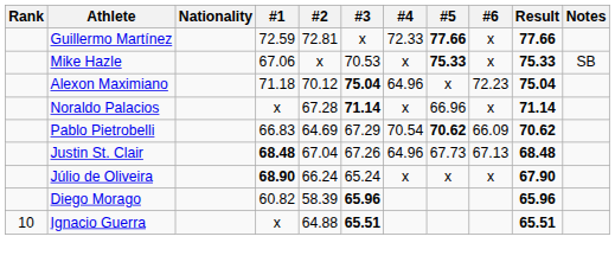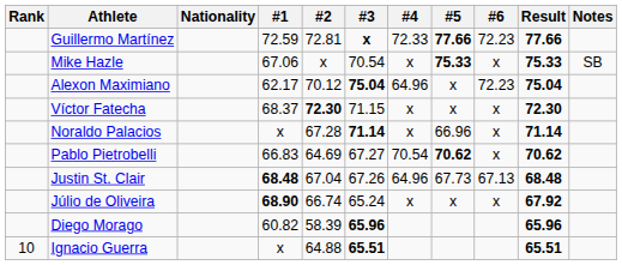 <table class="wikitable sortable" style="text-align:center">
 <tr>
 <th>Rank</th>
 <th>Athlete</th>
 <th>Nationality</th>
 <th>#1</th>
 <th>#2</th>
 <th>#3</th>
 <th>#4</th>
 <th>#5</th>
 <th>#6</th>
 <th>Result</th>
 <th>Notes</th>
 </tr>
 <tr>
 <td></td>
 <td align="left"><a href='#'>Guillermo Martínez</a></td>
 <td align=left></td>
 <td>72.59</td>
 <td>72.81</td>
-<td>x</td>
+<td><strong>x</strong></td>
 <td>72.33</td>
 <td><strong>77.66</strong></td>
-<td>x</td>
+<td>72.23</td>
 <td><strong>77.66</strong></td>
 <td></td>
 </tr>
 <tr>
 <td></td>
 <td align="left"><a href='#'>Mike Hazle</a></td>
 <td align=left></td>
 <td>67.06</td>
 <td>x</td>
-<td>70.53</td>
+<td>70.54</td>
 <td>x</td>
 <td><strong>75.33</strong></td>
 <td>x</td>
 <td><strong>75.33</strong></td>
 <td>SB</td>
 </tr>
 <tr>
 <td></td>
 <td align="left"><a href='#'>Alexon Maximiano</a></td>
 <td align=left></td>
-<td>71.18</td>
+<td>62.17</td>
 <td>70.12</td>
 <td><strong>75.04</strong></td>
 <td>64.96</td>
 <td>x</td>
 <td>72.23</td>
 <td><strong>75.04</strong></td>
+<td></td>
+</tr>
+<tr>
+<td></td>
+<td align="left"><a href='#'>Víctor Fatecha</a></td>
+<td align=left></td>
+<td>68.37</td>
+<td><strong>72.30</strong></td>
+<td>71.15</td>
+<td>x</td>
+<td>x</td>
+<td>x</td>
+<td><strong>72.30</strong></td>
 <td></td>
 </tr>
 <tr>
 <td></td>
 <td align="left"><a href='#'>Noraldo Palacios</a></td>
 <td align=left></td>
 <td>x</td>
 <td>67.28</td>
 <td><strong>71.14</strong></td>
 <td>x</td>
 <td>66.96</td>
 <td>x</td>
 <td><strong>71.14</strong></td>
 <td></td>
 </tr>
 <tr>
 <td></td>
 <td align="left"><a href='#'>Pablo Pietrobelli</a></td>
 <td align=left></td>
 <td>66.83</td>
 <td>64.69</td>
-<td>67.29</td>
+<td>67.27</td>
 <td>70.54</td>
 <td><strong>70.62</strong></td>
-<td>66.09</td>
+<td>x</td>
 <td><strong>70.62</strong></td>
 <td></td>
 </tr>
 <tr>
 <td></td>
 <td align="left"><a href='#'>Justin St. Clair</a></td>
 <td align=left></td>
 <td><strong>68.48</strong></td>
 <td>67.04</td>
 <td>67.26</td>
 <td>64.96</td>
 <td>67.73</td>
 <td>67.13</td>
 <td><strong>68.48</strong></td>
 <td></td>
 </tr>
 <tr>
 <td></td>
 <td align="left"><a href='#'>Júlio de Oliveira</a></td>
 <td align=left></td>
 <td><strong>68.90</strong></td>
-<td>66.24</td>
+<td>66.74</td>
 <td>65.24</td>
 <td>x</td>
 <td>x</td>
 <td>x</td>
-<td><strong>67.90</strong></td>
+<td><strong>67.92</strong></td>
 <td></td>
 </tr>
 <tr>
 <td></td>
 <td align="left"><a href='#'>Diego Morago</a></td>
 <td align=left></td>
 <td>60.82</td>
 <td>58.39</td>
 <td><strong>65.96</strong></td>
 <td></td>
 <td></td>
 <td></td>
 <td><strong>65.96</strong></td>
 <td></td>
 </tr>
 <tr>
 <td>10</td>
 <td align="left"><a href='#'>Ignacio Guerra</a></td>
 <td align=left></td>
 <td>x</td>
 <td>64.88</td>
 <td><strong>65.51</strong></td>
 <td></td>
 <td></td>
 <td></td>
 <td><strong>65.51</strong></td>
 <td></td>
 </tr>
 </table>
